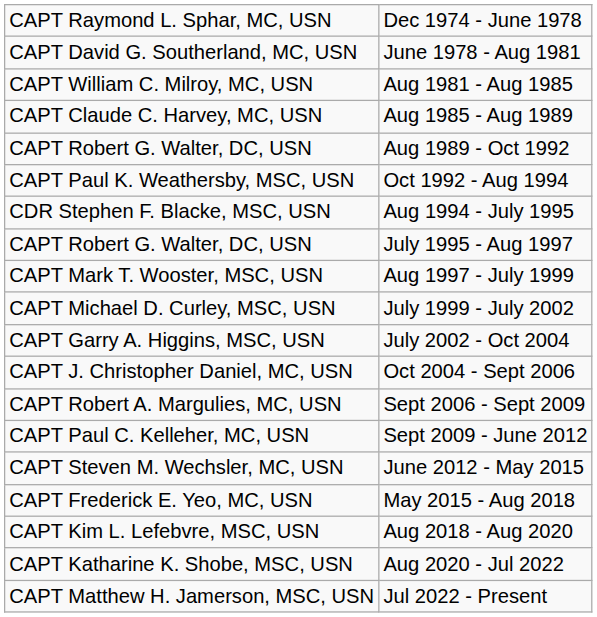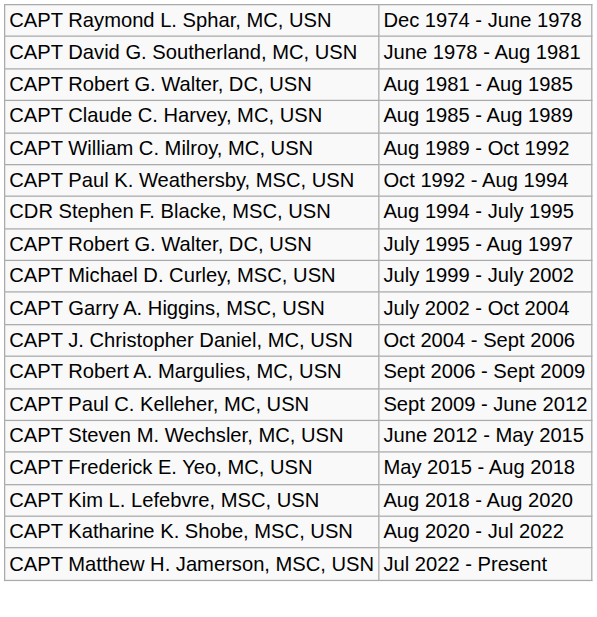 <table class="wikitable">
 <tr>
 <td>CAPT Raymond L. Sphar, MC, USN</td>
 <td>Dec 1974 - June 1978</td>
 </tr>
 <tr>
 <td>CAPT David G. Southerland, MC, USN</td>
 <td>June 1978 - Aug 1981</td>
 </tr>
 <tr>
-<td>CAPT William C. Milroy, MC, USN</td>
+<td>CAPT Robert G. Walter, DC, USN</td>
 <td>Aug 1981 - Aug 1985</td>
 </tr>
 <tr>
 <td>CAPT Claude C. Harvey, MC, USN</td>
 <td>Aug 1985 - Aug 1989</td>
 </tr>
 <tr>
-<td>CAPT Robert G. Walter, DC, USN</td>
+<td>CAPT William C. Milroy, MC, USN</td>
 <td>Aug 1989 - Oct 1992</td>
 </tr>
 <tr>
 <td>CAPT Paul K. Weathersby, MSC, USN</td>
 <td>Oct 1992 - Aug 1994</td>
 </tr>
 <tr>
 <td>CDR Stephen F. Blacke, MSC, USN</td>
 <td>Aug 1994 - July 1995</td>
 </tr>
 <tr>
 <td>CAPT Robert G. Walter, DC, USN</td>
 <td>July 1995 - Aug 1997</td>
-</tr>
-<tr>
-<td>CAPT Mark T. Wooster, MSC, USN</td>
-<td>Aug 1997 - July 1999</td>
 </tr>
 <tr>
 <td>CAPT Michael D. Curley, MSC, USN</td>
 <td>July 1999 - July 2002</td>
 </tr>
 <tr>
 <td>CAPT Garry A. Higgins, MSC, USN</td>
 <td>July 2002 - Oct 2004</td>
 </tr>
 <tr>
 <td>CAPT J. Christopher Daniel, MC, USN</td>
 <td>Oct 2004 - Sept 2006</td>
 </tr>
 <tr>
 <td>CAPT Robert A. Margulies, MC, USN</td>
 <td>Sept 2006 - Sept 2009</td>
 </tr>
 <tr>
 <td>CAPT Paul C. Kelleher, MC, USN</td>
 <td>Sept 2009 - June 2012</td>
 </tr>
 <tr>
 <td>CAPT Steven M. Wechsler, MC, USN</td>
 <td>June 2012 - May 2015</td>
 </tr>
 <tr>
 <td>CAPT Frederick E. Yeo, MC, USN</td>
 <td>May 2015 - Aug 2018</td>
 </tr>
 <tr>
 <td>CAPT Kim L. Lefebvre, MSC, USN</td>
 <td>Aug 2018 - Aug 2020</td>
 </tr>
 <tr>
 <td>CAPT Katharine K. Shobe, MSC, USN</td>
 <td>Aug 2020 - Jul 2022</td>
 </tr>
 <tr>
 <td>CAPT Matthew H. Jamerson, MSC, USN</td>
 <td>Jul 2022 - Present</td>
 </tr>
 </table>
